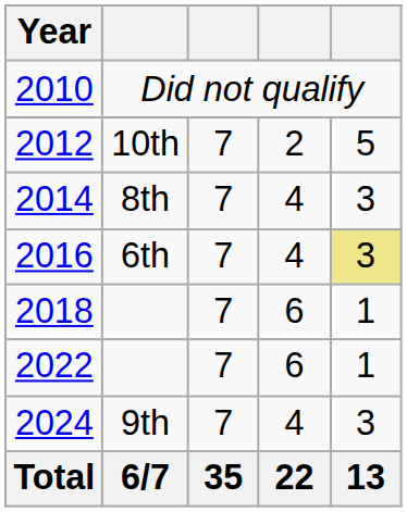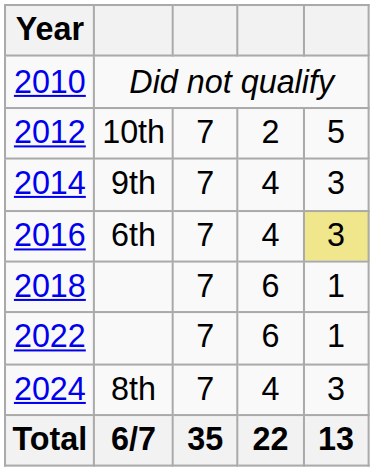 <table class="wikitable" style="text-align:center">
 <tr>
 <th>Year</th>
 <th></th>
 <th width=25></th>
 <th width=25></th>
 <th width=25></th>
 </tr>
 <tr>
 <td> <a href='#'>2010</a></td>
 <td colspan=4><em>Did not qualify</em></td>
 </tr>
 <tr>
 <td> <a href='#'>2012</a></td>
 <td>10th</td>
 <td>7</td>
 <td>2</td>
 <td>5</td>
 </tr>
 <tr>
 <td> <a href='#'>2014</a></td>
-<td>8th</td>
+<td>9th</td>
 <td>7</td>
 <td>4</td>
 <td>3</td>
 </tr>
 <tr>
 <td> <a href='#'>2016</a></td>
 <td>6th</td>
 <td>7</td>
 <td>4</td>
 <td style="background: khaki;">3</td>
 </tr>
 <tr>
 <td> <a href='#'>2018</a></td>
 <td></td>
 <td>7</td>
 <td>6</td>
 <td>1</td>
 </tr>
 <tr>
 <td> <a href='#'>2022</a></td>
 <td></td>
 <td>7</td>
 <td>6</td>
 <td>1</td>
 </tr>
 <tr>
 <td> <a href='#'>2024</a></td>
-<td>9th</td>
+<td>8th</td>
 <td>7</td>
 <td>4</td>
 <td>3</td>
 </tr>
 <tr>
 <th>Total</th>
 <th>6/7</th>
 <th>35</th>
 <th>22</th>
 <th>13</th>
 </tr>
 </table>
